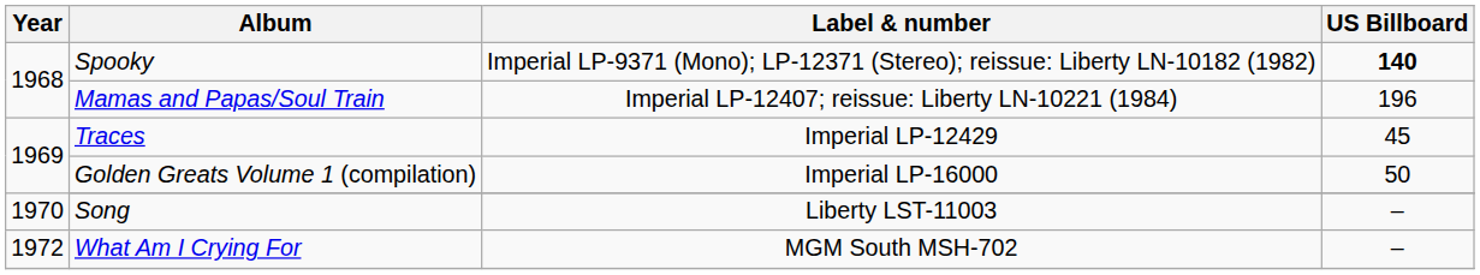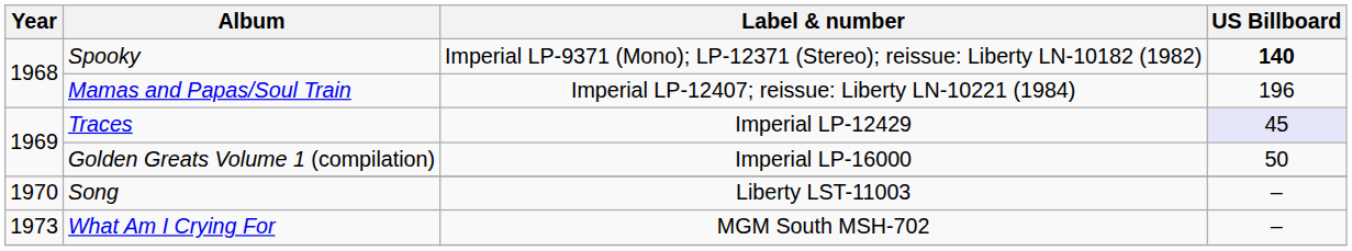 <table class="wikitable">
 <tr>
 <th align="center">Year</th>
 <th align="center">Album</th>
 <th align="center">Label & number</th>
 <th align="center">US Billboard</th>
 </tr>
 <tr>
 <td rowspan="2">1968</td>
 <td align="left"><em>Spooky</em></td>
 <td align="center">Imperial LP-9371 (Mono); LP-12371 (Stereo); reissue: Liberty LN-10182 (1982)</td>
 <td align="center"><strong>140</strong></td>
 </tr>
 <tr>
 <td align="left"><em><a href='#'>Mamas and Papas/Soul Train</a></em></td>
 <td align="center">Imperial LP-12407; reissue: Liberty LN-10221 (1984)</td>
 <td align="center">196</td>
 </tr>
 <tr>
 <td rowspan="2">1969</td>
 <td align="left"><em><a href='#'>Traces</a></em></td>
 <td align="center">Imperial LP-12429</td>
-<td align="center">45</td>
+<td align="center" style="background: lavender;">45</td>
 </tr>
 <tr>
 <td align="left"><em>Golden Greats Volume 1</em> (compilation)</td>
 <td align="center">Imperial LP-16000</td>
 <td align="center">50</td>
 </tr>
 <tr>
 <td rowspan="2">1970</td>
 </tr>
 <tr>
 <td align="left"><em>Song</em></td>
 <td align="center">Liberty LST-11003</td>
 <td align="center">–</td>
 </tr>
 <tr>
-<td>1972</td>
+<td>1973</td>
 <td align="left"><em><a href='#'>What Am I Crying For</a></em></td>
 <td align="center">MGM South MSH-702</td>
 <td align="center">–</td>
 </tr>
 <tr>
 </tr>
 </table>
